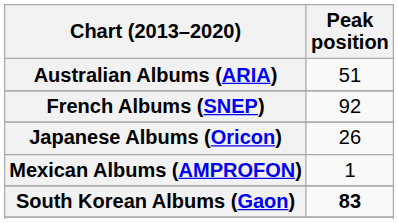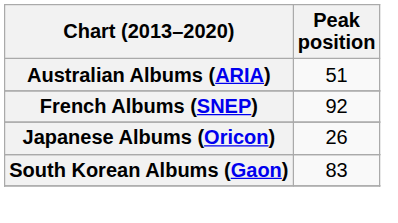 <table class="wikitable sortable plainrowheaders" style="text-align:center;">
 <tr>
 <th scope="col">Chart (2013–2020)</th>
 <th scope="col">Peak<br> position</th>
 </tr>
 <tr>
 <th scope="row">Australian Albums (<a href='#'>ARIA</a>)</th>
 <td>51</td>
 </tr>
 <tr>
 </tr>
 <tr>
 </tr>
 <tr>
 </tr>
 <tr>
 </tr>
 <tr>
 </tr>
 <tr>
 <th scope="row">French Albums (<a href='#'>SNEP</a>)</th>
 <td>92</td>
 </tr>
 <tr>
 </tr>
 <tr>
 </tr>
 <tr>
 <th scope="row">Japanese Albums (<a href='#'>Oricon</a>)</th>
 <td>26</td>
 </tr>
 <tr>
-<th scope="row">Mexican Albums (<a href='#'>AMPROFON</a>)</th>
-<td>1</td>
-</tr>
-<tr>
 </tr>
 <tr>
 </tr>
 <tr>
 <th scope="row">South Korean Albums (<a href='#'>Gaon</a>)</th>
-<td><strong>83</strong></td>
+<td>83</td>
 </tr>
 <tr>
 </tr>
 <tr>
 </tr>
 <tr>
 </tr>
 <tr>
 </tr>
 <tr>
 </tr>
 <tr>
 </tr>
 </table>
